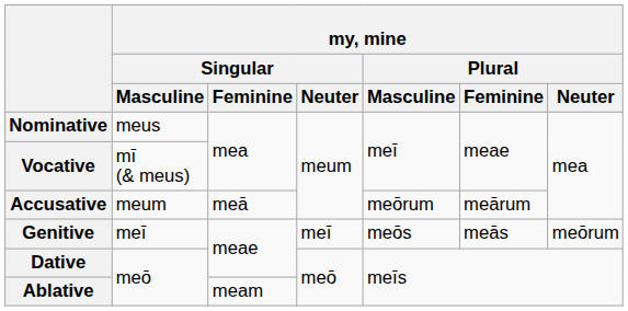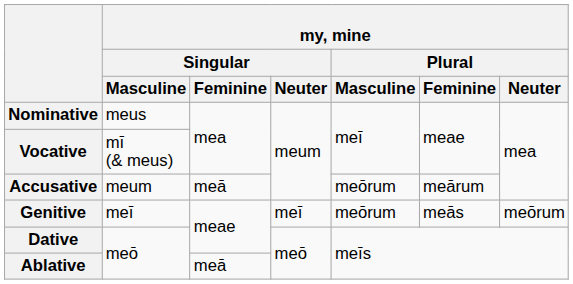 <table class="wikitable">
 <tr>
 <th rowspan="3"></th>
 <th colspan="6"><br> my, mine</th>
 </tr>
 <tr>
 <th colspan="3">Singular</th>
 <th colspan="3">Plural</th>
 </tr>
 <tr>
 <th>Masculine</th>
 <th>Feminine</th>
 <th>Neuter</th>
 <th>Masculine</th>
 <th>Feminine</th>
 <th>Neuter</th>
 </tr>
 <tr>
 <th>Nominative</th>
 <td>meus</td>
 <td rowspan="2">mea</td>
 <td rowspan="3">meum</td>
 <td rowspan="2">meī</td>
 <td rowspan="2">meae</td>
 <td rowspan="3">mea</td>
 </tr>
 <tr>
 <th>Vocative</th>
 <td>mī<br>(& meus)</td>
 </tr>
 <tr>
 <th>Accusative</th>
 <td>meum</td>
 <td>meā</td>
 <td>meōrum</td>
 <td>meārum</td>
 </tr>
 <tr>
 <th>Genitive</th>
 <td>meī</td>
 <td rowspan="2">meae</td>
 <td>meī</td>
-<td>meōs</td>
+<td>meōrum</td>
 <td>meās</td>
 <td>meōrum</td>
 </tr>
 <tr>
 <th>Dative</th>
 <td rowspan="2">meō</td>
 <td rowspan="2">meō</td>
 <td rowspan="2" colspan="3">meīs</td>
 </tr>
 <tr>
 <th>Ablative</th>
-<td>meam</td>
+<td>meā</td>
 </tr>
 </table>
